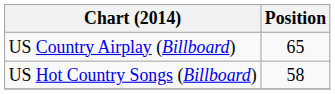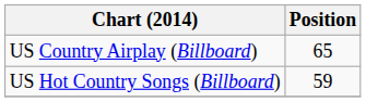 <table class="wikitable sortable">
 <tr>
 <th scope="col">Chart (2014)</th>
 <th scope="col">Position</th>
 </tr>
 <tr>
 <td>US <a href='#'>Country Airplay</a> (<em><a href='#'>Billboard</a></em>)</td>
 <td align="center">65</td>
 </tr>
 <tr>
 <td>US <a href='#'>Hot Country Songs</a> (<em><a href='#'>Billboard</a></em>)</td>
-<td align="center">58</td>
+<td align="center">59</td>
 </tr>
 <tr>
 </tr>
 </table>
